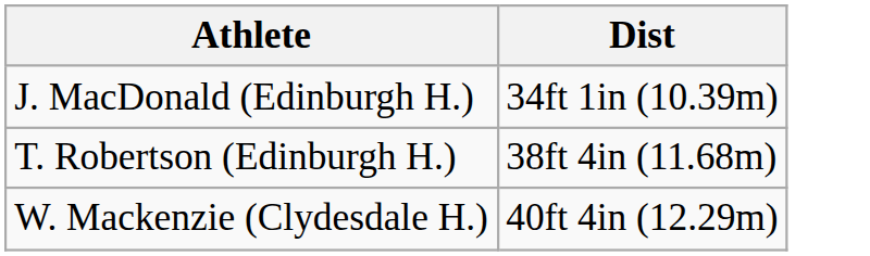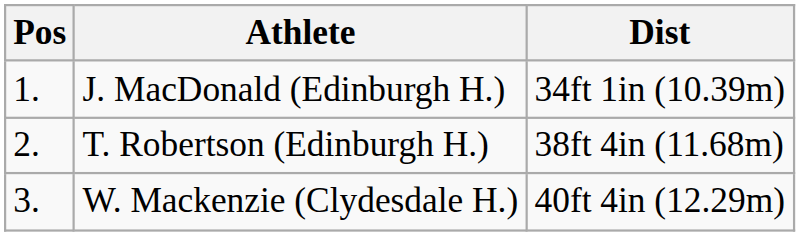 <table class="wikitable">
 <tr>
+<th>Pos</th>
 <th>Athlete</th>
 <th>Dist</th>
 </tr>
 <tr>
+<td>1.</td>
 <td>J. MacDonald (Edinburgh H.)</td>
 <td>34ft 1in (10.39m)</td>
 </tr>
 <tr>
+<td>2.</td>
 <td>T. Robertson (Edinburgh H.)</td>
 <td>38ft 4in (11.68m)</td>
 </tr>
 <tr>
+<td>3.</td>
 <td>W. Mackenzie (Clydesdale H.)</td>
 <td>40ft 4in (12.29m)</td>
 </tr>
 </table>
